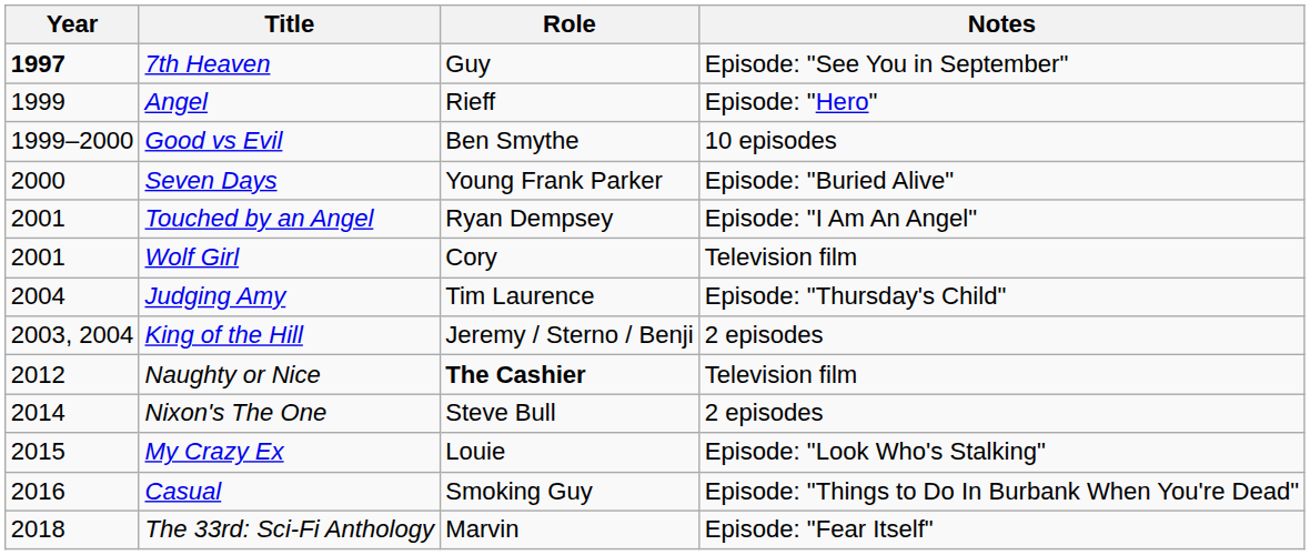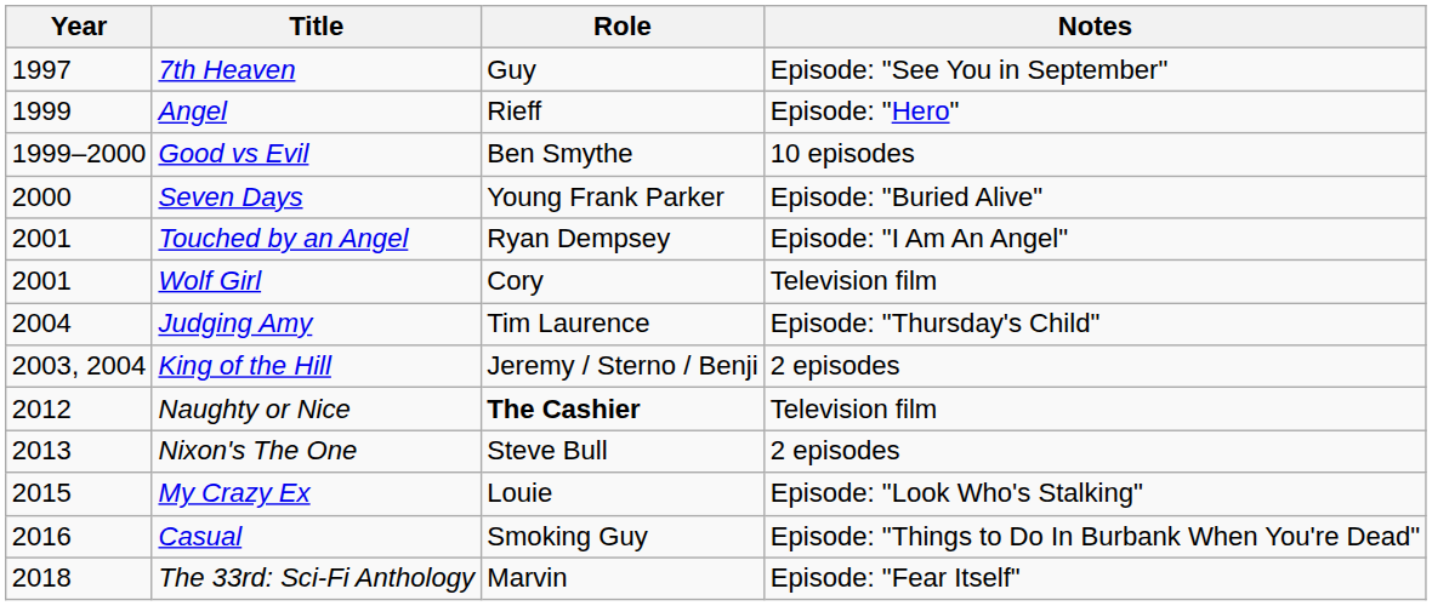 <table class="wikitable">
 <tr>
 <th>Year</th>
 <th>Title</th>
 <th>Role</th>
 <th>Notes</th>
 </tr>
 <tr>
-<td><strong>1997</strong></td>
+<td>1997</td>
 <td><a href='#'><em>7th Heaven</em></a></td>
 <td>Guy</td>
 <td>Episode: "See You in September"</td>
 </tr>
 <tr>
 <td>1999</td>
 <td><a href='#'><em>Angel</em></a></td>
 <td>Rieff</td>
 <td>Episode: "<a href='#'>Hero</a>"</td>
 </tr>
 <tr>
 <td>1999–2000</td>
 <td><a href='#'><em>Good vs Evil</em></a></td>
 <td>Ben Smythe</td>
 <td>10 episodes</td>
 </tr>
 <tr>
 <td>2000</td>
 <td><a href='#'><em>Seven Days</em></a></td>
 <td>Young Frank Parker</td>
 <td>Episode: "Buried Alive"</td>
 </tr>
 <tr>
 <td>2001</td>
 <td><em><a href='#'>Touched by an Angel</a></em></td>
 <td>Ryan Dempsey</td>
 <td>Episode: "I Am An Angel"</td>
 </tr>
 <tr>
 <td>2001</td>
 <td><a href='#'><em>Wolf Girl</em></a></td>
 <td>Cory</td>
 <td>Television film</td>
 </tr>
 <tr>
 <td>2004</td>
 <td><em><a href='#'>Judging Amy</a></em></td>
 <td>Tim Laurence</td>
 <td>Episode: "Thursday's Child"</td>
 </tr>
 <tr>
 <td>2003, 2004</td>
 <td><em><a href='#'>King of the Hill</a></em></td>
 <td>Jeremy / Sterno / Benji</td>
 <td>2 episodes</td>
 </tr>
 <tr>
 <td>2012</td>
 <td><em>Naughty or Nice</em></td>
 <td><strong>The Cashier</strong></td>
 <td>Television film</td>
 </tr>
 <tr>
-<td>2014</td>
+<td>2013</td>
 <td><em>Nixon's The One</em></td>
 <td>Steve Bull</td>
 <td>2 episodes</td>
 </tr>
 <tr>
 <td>2015</td>
 <td><em><a href='#'>My Crazy Ex</a></em></td>
 <td>Louie</td>
 <td>Episode: "Look Who's Stalking"</td>
 </tr>
 <tr>
 <td>2016</td>
 <td><a href='#'><em>Casual</em></a></td>
 <td>Smoking Guy</td>
 <td>Episode: "Things to Do In Burbank When You're Dead"</td>
 </tr>
 <tr>
 <td>2018</td>
 <td><em>The 33rd: Sci-Fi Anthology</em></td>
 <td>Marvin</td>
 <td>Episode: "Fear Itself"</td>
 </tr>
 </table>
